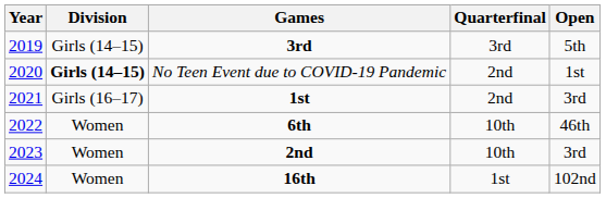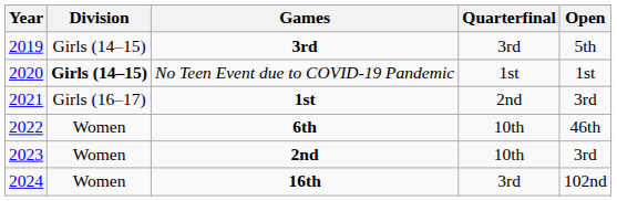 <table class="wikitable" style="text-align:center">
 <tr>
 <th>Year</th>
 <th>Division</th>
 <th>Games</th>
 <th>Quarterfinal</th>
 <th>Open</th>
 </tr>
 <tr>
 <td><a href='#'>2019</a></td>
 <td>Girls (14–15)</td>
 <td><strong>3rd</strong></td>
 <td>3rd</td>
 <td>5th </td>
 </tr>
 <tr>
 <td><a href='#'>2020</a></td>
 <td><strong>Girls (14–15)</strong></td>
 <td><em>No Teen Event due to COVID-19 Pandemic</em></td>
-<td>2nd</td>
+<td>1st</td>
 <td>1st </td>
 </tr>
 <tr>
 <td><a href='#'>2021</a></td>
 <td>Girls (16–17)</td>
 <td><strong>1st</strong></td>
 <td>2nd</td>
 <td>3rd </td>
 </tr>
 <tr>
 <td><a href='#'>2022</a></td>
 <td>Women</td>
 <td><strong>6th</strong></td>
 <td>10th</td>
 <td>46th </td>
 </tr>
 <tr>
 <td><a href='#'>2023</a></td>
 <td>Women</td>
 <td><strong>2nd</strong></td>
 <td>10th</td>
 <td>3rd </td>
 </tr>
 <tr>
 <td><a href='#'>2024</a></td>
 <td>Women</td>
 <td><strong>16th</strong></td>
-<td>1st</td>
+<td>3rd</td>
 <td>102nd </td>
 </tr>
 </table>
